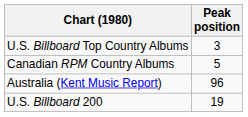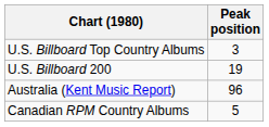 <table class="wikitable">
 <tr>
 <th>Chart (1980)</th>
 <th>Peak<br>position</th>
 </tr>
 <tr>
 <td>U.S. <em>Billboard</em> Top Country Albums</td>
 <td align="center">3</td>
 </tr>
 <tr>
-<td>Canadian <em>RPM</em> Country Albums</td>
-<td align="center">5</td>
+<td>U.S. <em>Billboard</em> 200</td>
+<td align="center">19</td>
 </tr>
 <tr>
 <td>Australia (<a href='#'>Kent Music Report</a>)</td>
 <td style="text-align:center;">96</td>
 </tr>
 <tr>
-<td>U.S. <em>Billboard</em> 200</td>
-<td align="center">19</td>
+<td>Canadian <em>RPM</em> Country Albums</td>
+<td align="center">5</td>
 </tr>
 </table>
